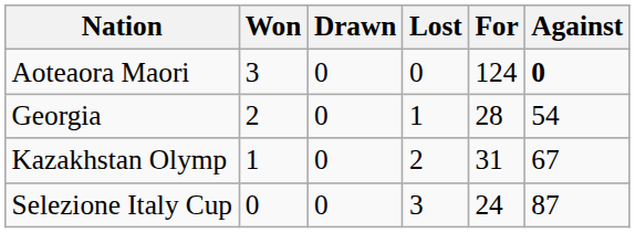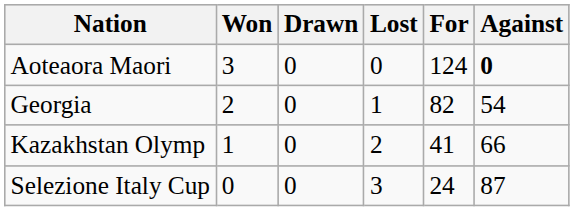 <table class="wikitable">
 <tr>
 <th>Nation</th>
 <th>Won</th>
 <th>Drawn</th>
 <th>Lost</th>
 <th>For</th>
 <th>Against</th>
 </tr>
 <tr>
 <td>Aoteaora Maori</td>
 <td>3</td>
 <td>0</td>
 <td>0</td>
 <td>124</td>
 <td><strong>0</strong></td>
 </tr>
 <tr>
 <td>Georgia</td>
 <td>2</td>
 <td>0</td>
 <td>1</td>
-<td>28</td>
+<td>82</td>
 <td>54</td>
 </tr>
 <tr>
 <td>Kazakhstan Olymp</td>
 <td>1</td>
 <td>0</td>
 <td>2</td>
-<td>31</td>
-<td>67</td>
+<td>41</td>
+<td>66</td>
 </tr>
 <tr>
 <td>Selezione Italy Cup</td>
 <td>0</td>
 <td>0</td>
 <td>3</td>
 <td>24</td>
 <td>87</td>
 </tr>
 </table>
